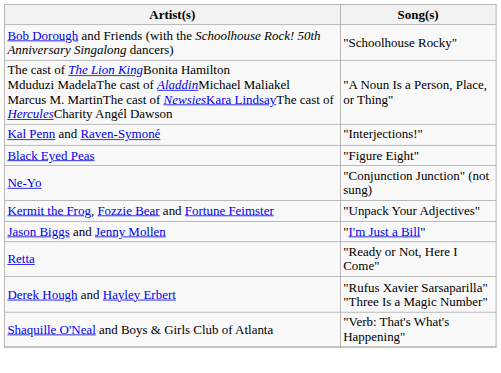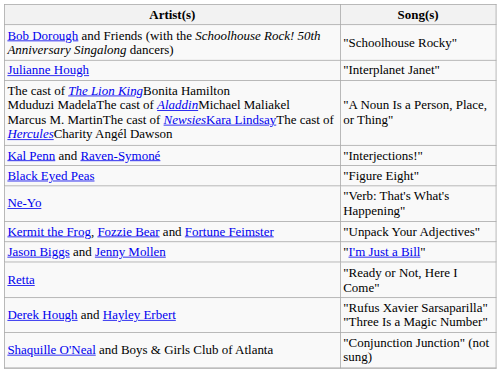 <table class="wikitable plainrowheaders">
 <tr>
 <th scope="col">Artist(s)</th>
 <th scope="col">Song(s)</th>
 </tr>
 <tr>
 <td><a href='#'>Bob Dorough</a> and Friends (with the <em>Schoolhouse Rock! 50th Anniversary Singalong</em> dancers)</td>
 <td>"Schoolhouse Rocky"</td>
+</tr>
+<tr>
+<td><a href='#'>Julianne Hough</a></td>
+<td>"Interplanet Janet"</td>
 </tr>
 <tr>
 <td>The cast of <em><a href='#'>The Lion King</a></em>Bonita Hamilton<br>Mduduzi MadelaThe cast of <em><a href='#'>Aladdin</a></em>Michael Maliakel<br>Marcus M. MartinThe cast of <em><a href='#'>Newsies</a></em><a href='#'>Kara Lindsay</a>The cast of <em><a href='#'>Hercules</a></em>Charity Angél Dawson</td>
 <td>"A Noun Is a Person, Place, or Thing"</td>
 </tr>
 <tr>
 <td><a href='#'>Kal Penn</a> and <a href='#'>Raven-Symoné</a></td>
 <td>"Interjections!"</td>
 </tr>
 <tr>
 <td><a href='#'>Black Eyed Peas</a></td>
 <td>"Figure Eight"</td>
 </tr>
 <tr>
 <td><a href='#'>Ne-Yo</a></td>
-<td>"Conjunction Junction" (not sung)</td>
+<td>"Verb: That's What's Happening"</td>
 </tr>
 <tr>
 <td><a href='#'>Kermit the Frog</a>, <a href='#'>Fozzie Bear</a> and <a href='#'>Fortune Feimster</a></td>
 <td>"Unpack Your Adjectives"</td>
 </tr>
 <tr>
 <td><a href='#'>Jason Biggs</a> and <a href='#'>Jenny Mollen</a></td>
 <td>"<a href='#'>I'm Just a Bill</a>"</td>
 </tr>
 <tr>
 <td><a href='#'>Retta</a></td>
 <td>"Ready or Not, Here I Come"</td>
 </tr>
 <tr>
 <td><a href='#'>Derek Hough</a> and <a href='#'>Hayley Erbert</a></td>
 <td>"Rufus Xavier Sarsaparilla"<br>"Three Is a Magic Number"</td>
 </tr>
 <tr>
 <td><a href='#'>Shaquille O'Neal</a> and Boys & Girls Club of Atlanta</td>
-<td>"Verb: That's What's Happening"</td>
+<td>"Conjunction Junction" (not sung)</td>
 </tr>
 <tr>
 </tr>
 </table>
